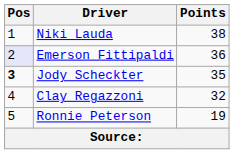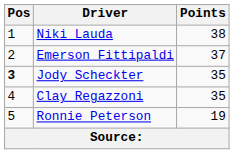 <table class="wikitable" style="font-size: 95%;">
 <tr>
 <th>Pos</th>
 <th>Driver</th>
 <th>Points</th>
 </tr>
 <tr>
 <td>1</td>
 <td> <a href='#'>Niki Lauda</a></td>
 <td align="right">38</td>
 </tr>
 <tr>
-<td style="background: lavender;">2</td>
+<td>2</td>
 <td> <a href='#'>Emerson Fittipaldi</a></td>
-<td align="right">36</td>
+<td align="right">37</td>
 </tr>
 <tr>
 <td><strong>3</strong></td>
 <td> <a href='#'>Jody Scheckter</a></td>
 <td align="right">35</td>
 </tr>
 <tr>
 <td>4</td>
 <td> <a href='#'>Clay Regazzoni</a></td>
-<td align="right">32</td>
+<td align="right">35</td>
 </tr>
 <tr>
 <td>5</td>
 <td> <a href='#'>Ronnie Peterson</a></td>
 <td align="right">19</td>
 </tr>
 <tr>
 <th colspan=4>Source:</th>
 </tr>
 </table>
